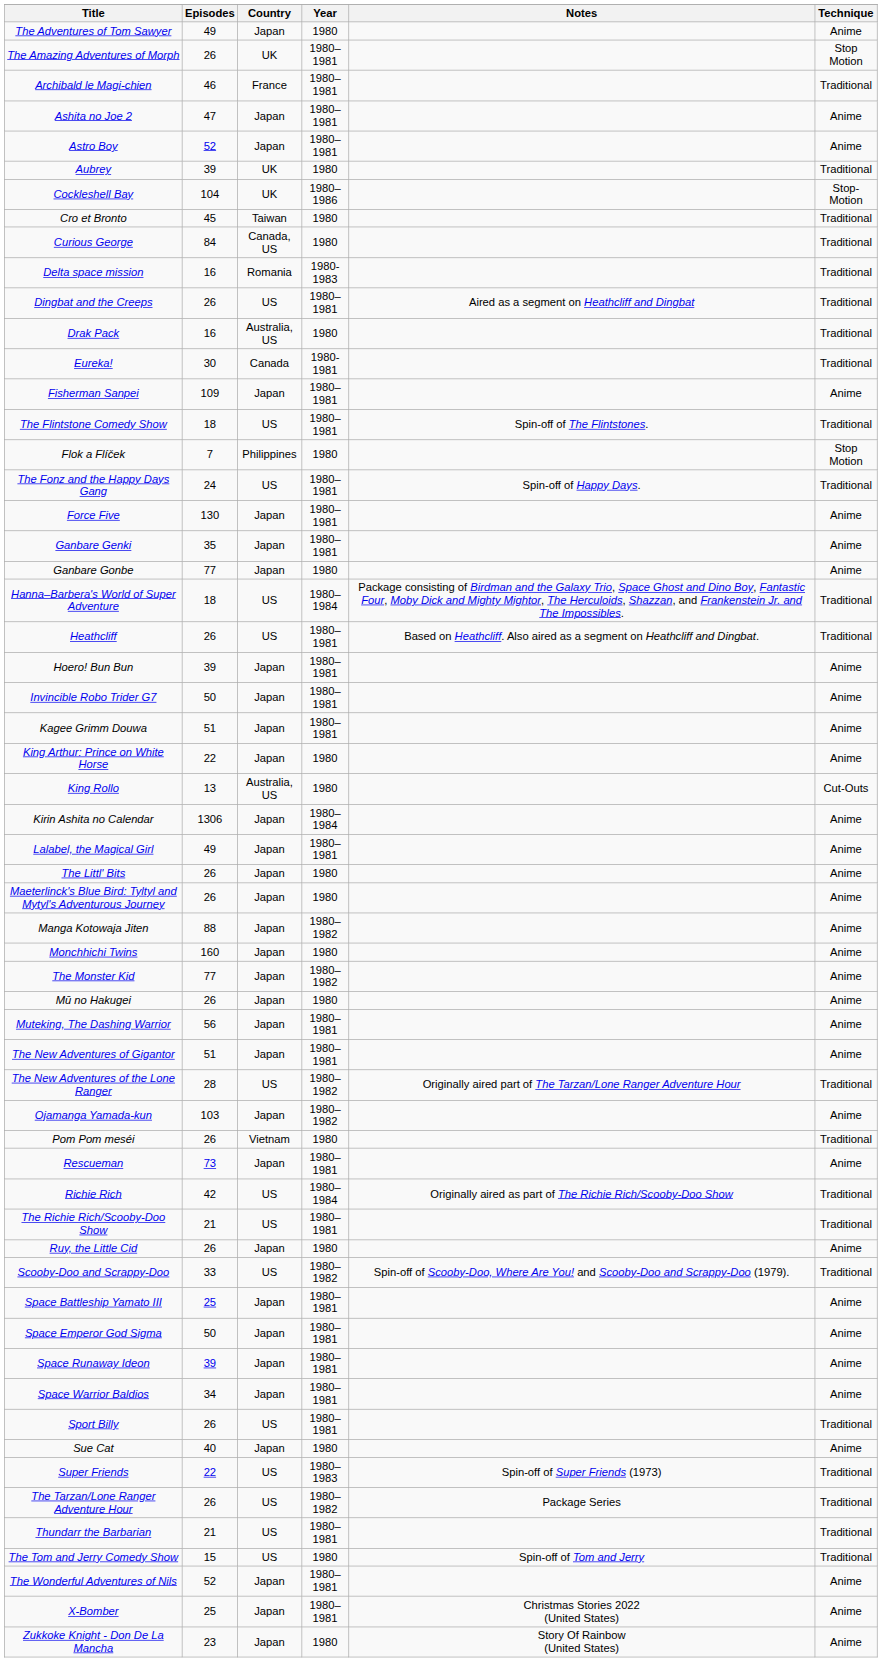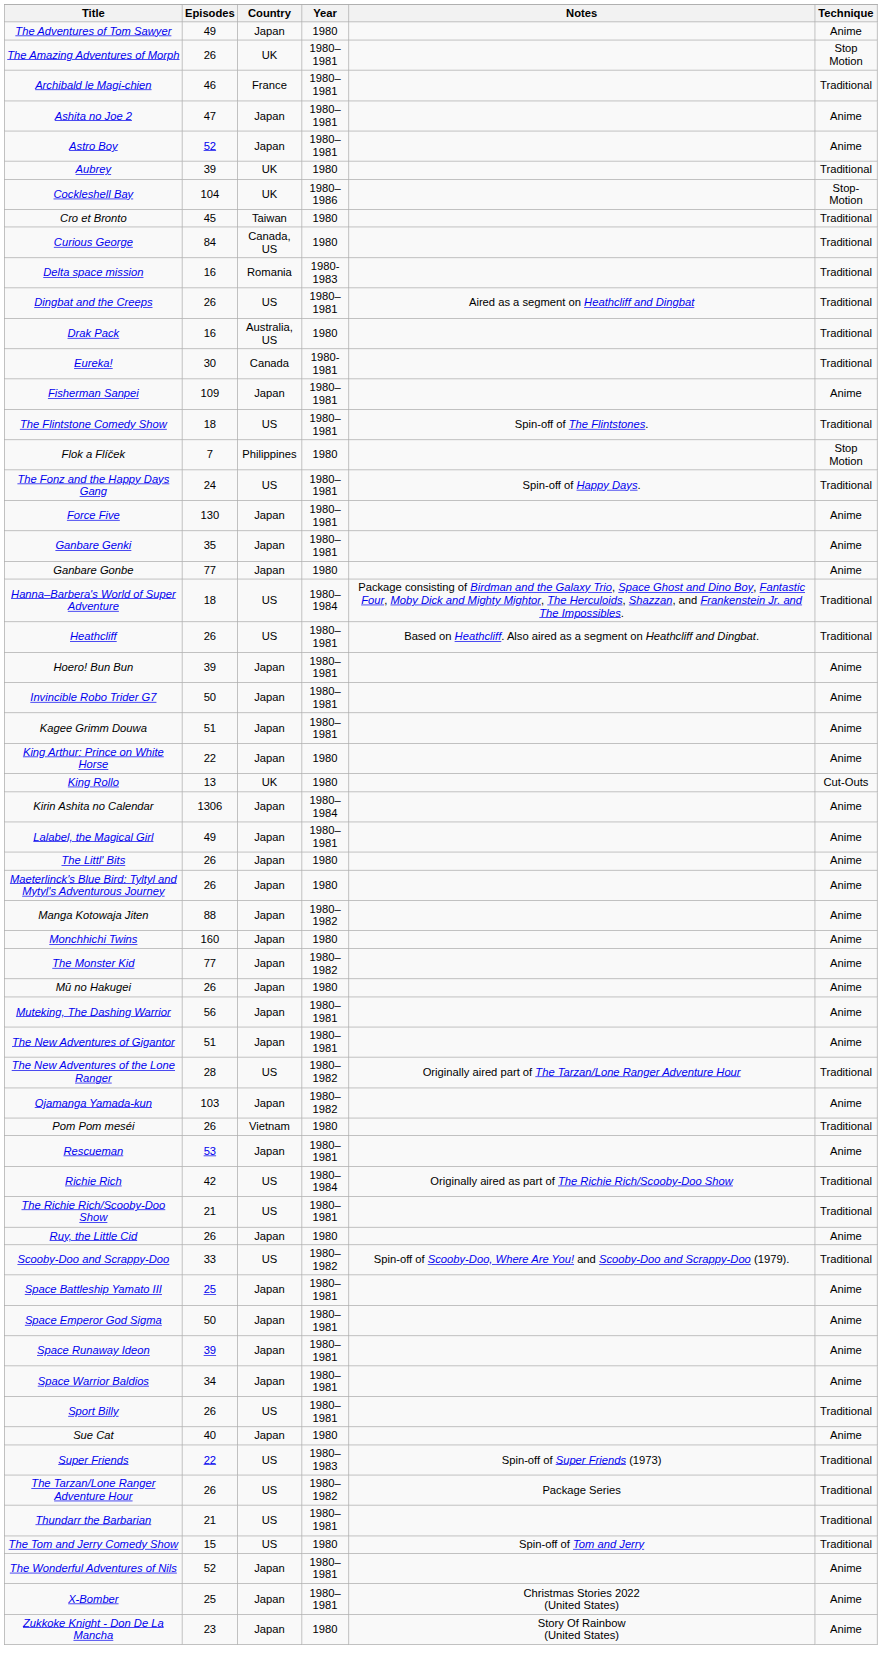 <table class="wikitable sortable" style="text-align:center;">
 <tr>
 </tr>
 <tr>
 <th scope="col">Title</th>
 <th scope="col">Episodes</th>
 <th scope="col">Country</th>
 <th scope="col">Year</th>
 <th scope="col">Notes</th>
 <th scope="col">Technique</th>
 </tr>
 <tr>
 <td data-sort-value="Adventures of Tom Sawyer"><em><a href='#'>The Adventures of Tom Sawyer</a></em></td>
 <td>49</td>
 <td>Japan</td>
 <td>1980</td>
 <td></td>
 <td>Anime</td>
 </tr>
 <tr>
 <td data-sort-value="Amazing Adventures of Morph"><em><a href='#'>The Amazing Adventures of Morph</a></em></td>
 <td>26</td>
 <td>UK</td>
 <td>1980–1981</td>
 <td></td>
 <td>Stop Motion</td>
 </tr>
 <tr>
 <td><em><a href='#'>Archibald le Magi-chien</a></em></td>
 <td>46</td>
 <td>France</td>
 <td>1980–1981</td>
 <td></td>
 <td>Traditional</td>
 </tr>
 <tr>
 <td><em><a href='#'>Ashita no Joe 2</a></em></td>
 <td>47</td>
 <td>Japan</td>
 <td>1980–1981</td>
 <td></td>
 <td>Anime</td>
 </tr>
 <tr>
 <td><em><a href='#'>Astro Boy</a></em></td>
 <td><a href='#'>52</a></td>
 <td>Japan</td>
 <td>1980–1981</td>
 <td></td>
 <td>Anime</td>
 </tr>
 <tr>
 <td><em><a href='#'>Aubrey</a></em></td>
 <td>39</td>
 <td>UK</td>
 <td>1980</td>
 <td></td>
 <td>Traditional</td>
 </tr>
 <tr>
 <td><em><a href='#'>Cockleshell Bay</a></em></td>
 <td>104</td>
 <td>UK</td>
 <td>1980–1986</td>
 <td></td>
 <td>Stop-Motion</td>
 </tr>
 <tr>
 <td><em>Cro et Bronto</em></td>
 <td>45</td>
 <td>Taiwan</td>
 <td>1980</td>
 <td></td>
 <td>Traditional</td>
 </tr>
 <tr>
 <td><em><a href='#'>Curious George</a></em></td>
 <td>84</td>
 <td>Canada, US</td>
 <td>1980</td>
 <td></td>
 <td>Traditional</td>
 </tr>
 <tr>
 <td><em><a href='#'>Delta space mission</a></em></td>
 <td>16</td>
 <td>Romania</td>
 <td>1980-1983</td>
 <td></td>
 <td>Traditional</td>
 </tr>
 <tr>
 <td><em><a href='#'>Dingbat and the Creeps</a></em></td>
 <td>26</td>
 <td>US</td>
 <td>1980–1981</td>
 <td>Aired as a segment on <em><a href='#'>Heathcliff and Dingbat</a></em></td>
 <td>Traditional</td>
 </tr>
 <tr>
 <td><em><a href='#'>Drak Pack</a></em></td>
 <td>16</td>
 <td>Australia, US</td>
 <td>1980</td>
 <td></td>
 <td>Traditional</td>
 </tr>
 <tr>
 <td><em><a href='#'>Eureka!</a></em></td>
 <td>30</td>
 <td>Canada</td>
 <td>1980-1981</td>
 <td></td>
 <td>Traditional</td>
 </tr>
 <tr>
 <td><em><a href='#'>Fisherman Sanpei</a></em></td>
 <td>109</td>
 <td>Japan</td>
 <td>1980–1981</td>
 <td></td>
 <td>Anime</td>
 </tr>
 <tr>
 <td data-sort-value="Flintstone Comedy Show"><em><a href='#'>The Flintstone Comedy Show</a></em></td>
 <td>18</td>
 <td>US</td>
 <td>1980–1981</td>
 <td>Spin-off of <em><a href='#'>The Flintstones</a></em>.</td>
 <td>Traditional</td>
 </tr>
 <tr>
 <td><em>Flok a Flíček</em></td>
 <td>7</td>
 <td>Philippines</td>
 <td>1980</td>
 <td></td>
 <td>Stop Motion</td>
 </tr>
 <tr>
 <td data-sort-value="Fonz and the Happy Days Gang"><em><a href='#'>The Fonz and the Happy Days Gang</a></em></td>
 <td>24</td>
 <td>US</td>
 <td>1980–1981</td>
 <td>Spin-off of <em><a href='#'>Happy Days</a></em>.</td>
 <td>Traditional</td>
 </tr>
 <tr>
 <td><em><a href='#'>Force Five</a></em></td>
 <td>130</td>
 <td>Japan</td>
 <td>1980–1981</td>
 <td></td>
 <td>Anime</td>
 </tr>
 <tr>
 <td><em><a href='#'>Ganbare Genki</a></em></td>
 <td>35</td>
 <td>Japan</td>
 <td>1980–1981</td>
 <td></td>
 <td>Anime</td>
 </tr>
 <tr>
 <td><em>Ganbare Gonbe</em></td>
 <td>77</td>
 <td>Japan</td>
 <td>1980</td>
 <td></td>
 <td>Anime</td>
 </tr>
 <tr>
 <td><em><a href='#'>Hanna–Barbera's World of Super Adventure</a></em></td>
 <td>18</td>
 <td>US</td>
 <td>1980–1984</td>
 <td>Package consisting of <em><a href='#'>Birdman and the Galaxy Trio</a></em>, <em><a href='#'>Space Ghost and Dino Boy</a></em>, <em><a href='#'>Fantastic Four</a></em>, <em><a href='#'>Moby Dick and Mighty Mightor</a></em>, <em><a href='#'>The Herculoids</a></em>, <em><a href='#'>Shazzan</a></em>, and <em><a href='#'>Frankenstein Jr. and The Impossibles</a></em>.</td>
 <td>Traditional</td>
 </tr>
 <tr>
 <td><em><a href='#'>Heathcliff</a></em></td>
 <td>26</td>
 <td>US</td>
 <td>1980–1981</td>
 <td>Based on <em><a href='#'>Heathcliff</a></em>. Also aired as a segment on <em>Heathcliff and Dingbat</em>.</td>
 <td>Traditional</td>
 </tr>
 <tr>
 <td><em>Hoero! Bun Bun</em></td>
 <td>39</td>
 <td>Japan</td>
 <td>1980–1981</td>
 <td></td>
 <td>Anime</td>
 </tr>
 <tr>
 <td><em><a href='#'>Invincible Robo Trider G7</a></em></td>
 <td>50</td>
 <td>Japan</td>
 <td>1980–1981</td>
 <td></td>
 <td>Anime</td>
 </tr>
 <tr>
 <td><em>Kagee Grimm Douwa</em></td>
 <td>51</td>
 <td>Japan</td>
 <td>1980–1981</td>
 <td></td>
 <td>Anime</td>
 </tr>
 <tr>
 <td><em><a href='#'>King Arthur: Prince on White Horse</a></em></td>
 <td>22</td>
 <td>Japan</td>
 <td>1980</td>
 <td></td>
 <td>Anime</td>
 </tr>
 <tr>
 <td><em><a href='#'>King Rollo</a></em></td>
 <td>13</td>
-<td>Australia, US</td>
+<td>UK</td>
 <td>1980</td>
 <td></td>
 <td>Cut-Outs</td>
 </tr>
 <tr>
 <td><em>Kirin Ashita no Calendar</em></td>
 <td>1306</td>
 <td>Japan</td>
 <td>1980–1984</td>
 <td></td>
 <td>Anime</td>
 </tr>
 <tr>
 <td><em><a href='#'>Lalabel, the Magical Girl</a></em></td>
 <td>49</td>
 <td>Japan</td>
 <td>1980–1981</td>
 <td></td>
 <td>Anime</td>
 </tr>
 <tr>
 <td data-sort-value="Littl' Bits"><em><a href='#'>The Littl' Bits</a></em></td>
 <td>26</td>
 <td>Japan</td>
 <td>1980</td>
 <td></td>
 <td>Anime</td>
 </tr>
 <tr>
 <td><em><a href='#'>Maeterlinck's Blue Bird: Tyltyl and Mytyl's Adventurous Journey</a></em></td>
 <td>26</td>
 <td>Japan</td>
 <td>1980</td>
 <td></td>
 <td>Anime</td>
 </tr>
 <tr>
 <td><em>Manga Kotowaja Jiten</em></td>
 <td>88</td>
 <td>Japan</td>
 <td>1980–1982</td>
 <td></td>
 <td>Anime</td>
 </tr>
 <tr>
 <td><em><a href='#'>Monchhichi Twins</a></em></td>
 <td>160</td>
 <td>Japan</td>
 <td>1980</td>
 <td></td>
 <td>Anime</td>
 </tr>
 <tr>
 <td data-sort-value="Monster Kid"><em><a href='#'>The Monster Kid</a></em></td>
 <td>77</td>
 <td>Japan</td>
 <td>1980–1982</td>
 <td></td>
 <td>Anime</td>
 </tr>
 <tr>
 <td><em>Mū no Hakugei</em></td>
 <td>26</td>
 <td>Japan</td>
 <td>1980</td>
 <td></td>
 <td>Anime</td>
 </tr>
 <tr>
 <td><em><a href='#'>Muteking, The Dashing Warrior</a></em></td>
 <td>56</td>
 <td>Japan</td>
 <td>1980–1981</td>
 <td></td>
 <td>Anime</td>
 </tr>
 <tr>
 <td data-sort-value="New Adventures of Gigantor"><em><a href='#'>The New Adventures of Gigantor</a></em></td>
 <td>51</td>
 <td>Japan</td>
 <td>1980–1981</td>
 <td></td>
 <td>Anime</td>
 </tr>
 <tr>
 <td data-sort-value="New Adventures of the Lone Ranger"><em><a href='#'>The New Adventures of the Lone Ranger</a></em></td>
 <td>28</td>
 <td>US</td>
 <td>1980–1982</td>
 <td>Originally aired part of <em> <a href='#'>The Tarzan/Lone Ranger Adventure Hour</a></em></td>
 <td>Traditional</td>
 </tr>
 <tr>
 <td><em><a href='#'>Ojamanga Yamada-kun</a></em></td>
 <td>103</td>
 <td>Japan</td>
 <td>1980–1982</td>
 <td></td>
 <td>Anime</td>
 </tr>
 <tr>
 <td><em>Pom Pom meséi</em></td>
 <td>26</td>
 <td>Vietnam</td>
 <td>1980</td>
 <td></td>
 <td>Traditional</td>
 </tr>
 <tr>
 <td><em><a href='#'>Rescueman</a></em></td>
-<td><a href='#'>73</a></td>
+<td><a href='#'>53</a></td>
 <td>Japan</td>
 <td>1980–1981</td>
 <td></td>
 <td>Anime</td>
 </tr>
 <tr>
 <td><em><a href='#'>Richie Rich</a></em></td>
 <td>42</td>
 <td>US</td>
 <td>1980–1984</td>
 <td>Originally aired as part of <em><a href='#'>The Richie Rich/Scooby-Doo Show</a></em></td>
 <td>Traditional</td>
 </tr>
 <tr>
 <td data-sort-value="Richie Rich/Scooby-Doo Show"><em><a href='#'>The Richie Rich/Scooby-Doo Show</a></em></td>
 <td>21</td>
 <td>US</td>
 <td>1980–1981</td>
 <td></td>
 <td>Traditional</td>
 </tr>
 <tr>
 <td><em><a href='#'>Ruy, the Little Cid</a></em></td>
 <td>26</td>
 <td>Japan</td>
 <td>1980</td>
 <td></td>
 <td>Anime</td>
 </tr>
 <tr>
 <td><em><a href='#'>Scooby-Doo and Scrappy-Doo</a></em></td>
 <td>33</td>
 <td>US</td>
 <td>1980–1982</td>
 <td>Spin-off of <em><a href='#'>Scooby-Doo, Where Are You!</a></em> and <em><a href='#'>Scooby-Doo and Scrappy-Doo</a></em> (1979).</td>
 <td>Traditional</td>
 </tr>
 <tr>
 <td><em><a href='#'>Space Battleship Yamato III</a></em></td>
 <td><a href='#'>25</a></td>
 <td>Japan</td>
 <td>1980–1981</td>
 <td></td>
 <td>Anime</td>
 </tr>
 <tr>
 <td><em><a href='#'>Space Emperor God Sigma</a></em></td>
 <td>50</td>
 <td>Japan</td>
 <td>1980–1981</td>
 <td></td>
 <td>Anime</td>
 </tr>
 <tr>
 <td><em><a href='#'>Space Runaway Ideon</a></em></td>
 <td><a href='#'>39</a></td>
 <td>Japan</td>
 <td>1980–1981</td>
 <td></td>
 <td>Anime</td>
 </tr>
 <tr>
 <td><em><a href='#'>Space Warrior Baldios</a></em></td>
 <td>34</td>
 <td>Japan</td>
 <td>1980–1981</td>
 <td></td>
 <td>Anime</td>
 </tr>
 <tr>
 <td><em><a href='#'>Sport Billy</a></em></td>
 <td>26</td>
 <td>US</td>
 <td>1980–1981</td>
 <td></td>
 <td>Traditional</td>
 </tr>
 <tr>
 <td><em>Sue Cat</em></td>
 <td>40</td>
 <td>Japan</td>
 <td>1980</td>
 <td></td>
 <td>Anime</td>
 </tr>
 <tr>
 <td><em><a href='#'>Super Friends</a></em></td>
 <td><a href='#'>22</a></td>
 <td>US</td>
 <td>1980–1983</td>
 <td>Spin-off of <em><a href='#'>Super Friends</a></em> (1973)</td>
 <td>Traditional</td>
 </tr>
 <tr>
 <td data-sort-value="Tarzan/Lone Ranger Adventure Hour"><em><a href='#'>The Tarzan/Lone Ranger Adventure Hour</a></em></td>
 <td>26</td>
 <td>US</td>
 <td>1980–1982</td>
 <td>Package Series</td>
 <td>Traditional</td>
 </tr>
 <tr>
 <td><em><a href='#'>Thundarr the Barbarian</a></em></td>
 <td>21</td>
 <td>US</td>
 <td>1980–1981</td>
 <td></td>
 <td>Traditional</td>
 </tr>
 <tr>
 <td data-sort-value="Tom and Jerry Comedy Show"><em><a href='#'>The Tom and Jerry Comedy Show</a></em></td>
 <td>15</td>
 <td>US</td>
 <td>1980</td>
 <td>Spin-off of <em><a href='#'>Tom and Jerry</a></em></td>
 <td>Traditional</td>
 </tr>
 <tr>
 <td data-sort-value="Wonderful Adventures of Nils"><em><a href='#'>The Wonderful Adventures of Nils</a></em></td>
 <td>52</td>
 <td>Japan</td>
 <td>1980–1981</td>
 <td></td>
 <td>Anime</td>
 </tr>
 <tr>
 <td><em><a href='#'>X-Bomber</a></em></td>
 <td>25</td>
 <td>Japan</td>
 <td>1980–1981</td>
 <td>Christmas Stories 2022<br>(United States)</td>
 <td>Anime</td>
 </tr>
 <tr>
 <td><em><a href='#'>Zukkoke Knight - Don De La Mancha</a></em></td>
 <td>23</td>
 <td>Japan</td>
 <td>1980</td>
 <td>Story Of Rainbow<br>(United States)</td>
 <td>Anime</td>
 </tr>
 </table>
